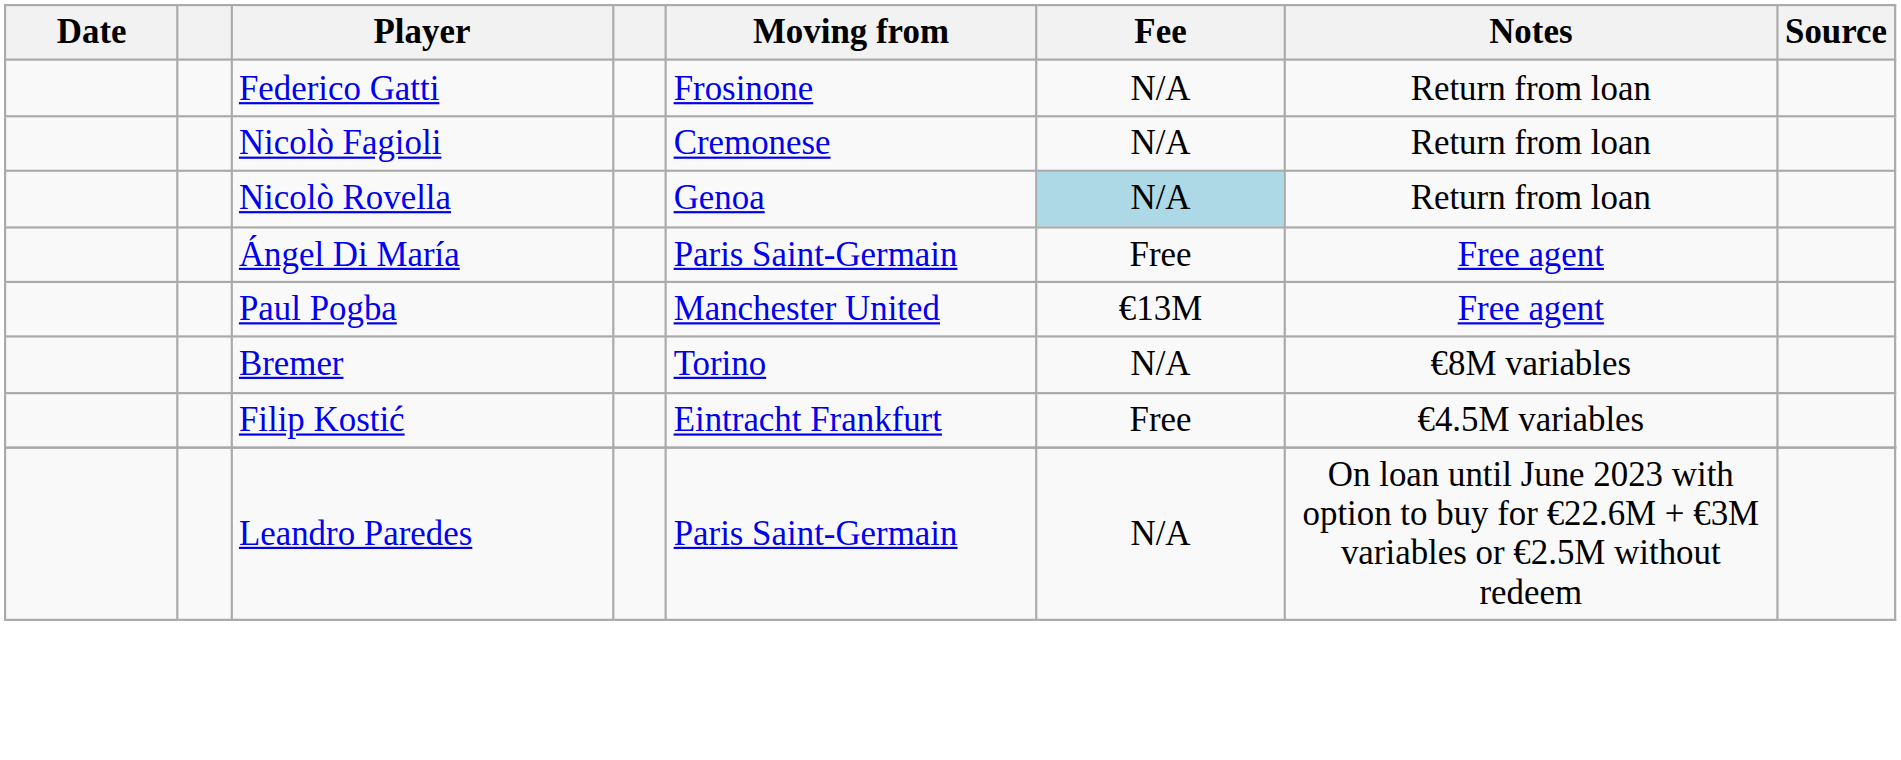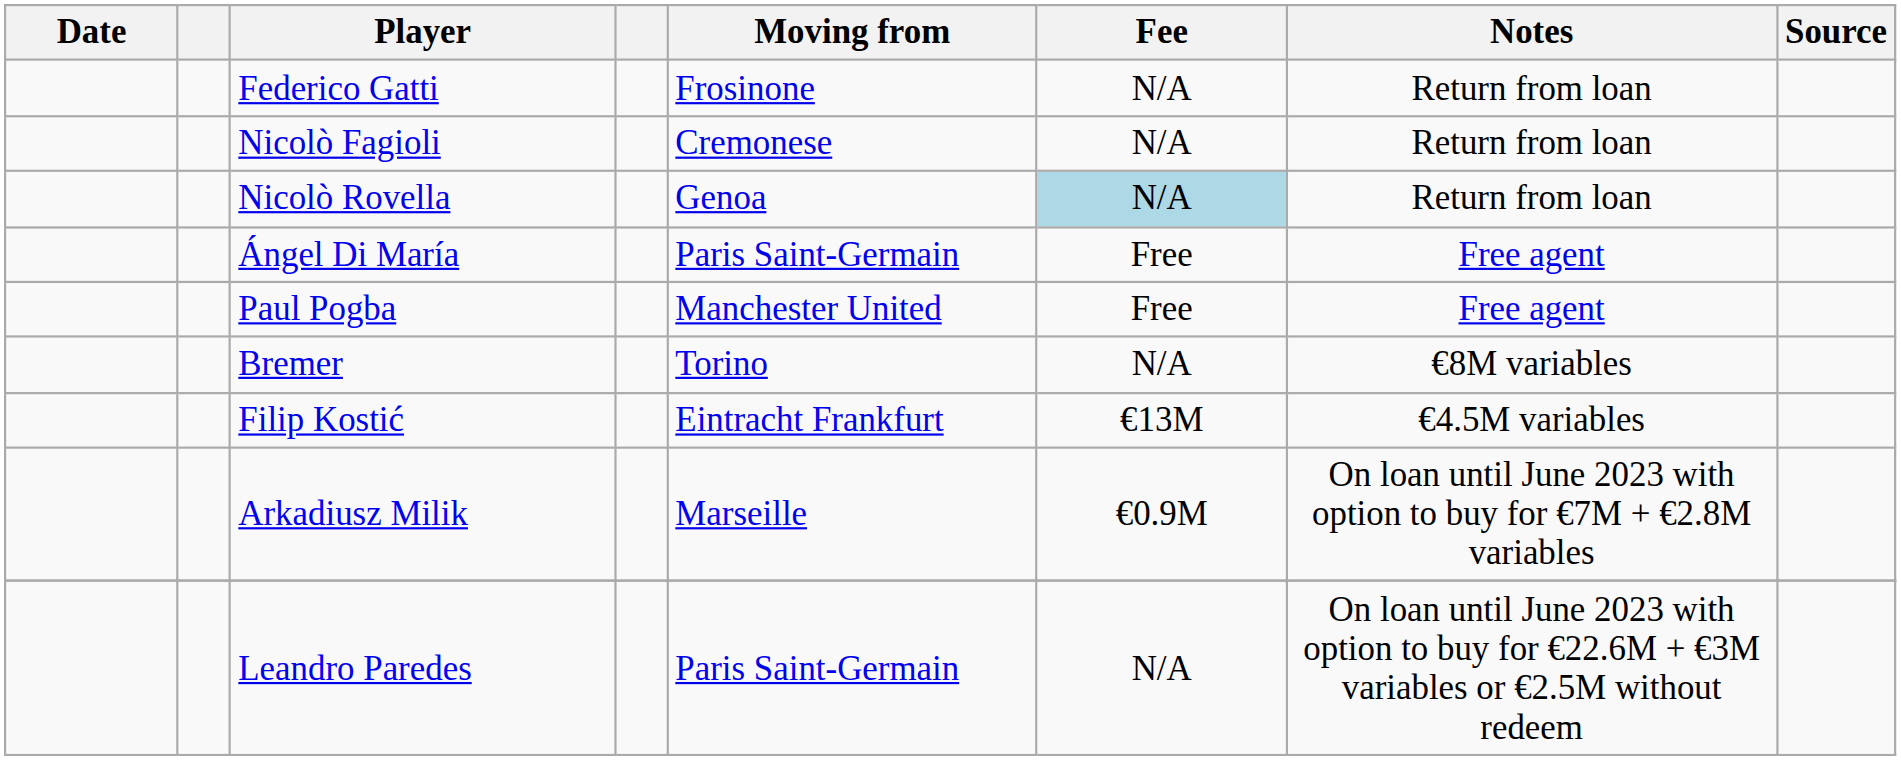 <table class="wikitable sortable">
 <tr>
 <th style="width:80px;">Date</th>
 <th style="width:20px;"></th>
 <th style="width:190px;">Player</th>
 <th style="width:20px;"></th>
 <th style="width:180px;">Moving from</th>
 <th style="width:120px;" class="unsortable">Fee</th>
 <th style="width:250px;" class="unsortable">Notes</th>
 <th style="width:20px;">Source</th>
 </tr>
 <tr>
 <td></td>
 <td align="center"></td>
 <td> <a href='#'>Federico Gatti</a></td>
 <td align="center"></td>
 <td> <a href='#'>Frosinone</a></td>
 <td align="center">N/A</td>
 <td align="center">Return from loan</td>
 <td></td>
 </tr>
 <tr>
 <td></td>
 <td align="center"></td>
 <td> <a href='#'>Nicolò Fagioli</a></td>
 <td align="center"></td>
 <td> <a href='#'>Cremonese</a></td>
 <td align="center">N/A</td>
 <td align="center">Return from loan</td>
 <td></td>
 </tr>
 <tr>
 <td></td>
 <td align="center"></td>
 <td> <a href='#'>Nicolò Rovella</a></td>
 <td align="center"></td>
 <td> <a href='#'>Genoa</a></td>
 <td align="center" style="background: lightblue;">N/A</td>
 <td align="center">Return from loan</td>
 <td></td>
 </tr>
 <tr>
 <td></td>
 <td align="center"></td>
 <td> <a href='#'>Ángel Di María</a></td>
 <td align="center"></td>
 <td> <a href='#'>Paris Saint-Germain</a></td>
 <td align="center">Free</td>
 <td align="center"><a href='#'>Free agent</a></td>
 <td></td>
 </tr>
 <tr>
 <td></td>
 <td align="center"></td>
 <td> <a href='#'>Paul Pogba</a></td>
 <td align="center"></td>
 <td> <a href='#'>Manchester United</a></td>
-<td align="center">€13M</td>
+<td align="center">Free</td>
 <td align="center"><a href='#'>Free agent</a></td>
 <td></td>
 </tr>
 <tr>
 <td></td>
 <td align="center"></td>
 <td> <a href='#'>Bremer</a></td>
 <td align="center"></td>
 <td> <a href='#'>Torino</a></td>
 <td align="center">N/A</td>
 <td align="center">€8M variables</td>
 <td></td>
 </tr>
 <tr>
 <td></td>
 <td align="center"></td>
 <td> <a href='#'>Filip Kostić</a></td>
 <td align="center"></td>
 <td> <a href='#'>Eintracht Frankfurt</a></td>
-<td align="center">Free</td>
+<td align="center">€13M</td>
 <td align="center">€4.5M variables</td>
+<td></td>
+</tr>
+<tr>
+<td></td>
+<td align="center"></td>
+<td> <a href='#'>Arkadiusz Milik</a></td>
+<td align="center"></td>
+<td> <a href='#'>Marseille</a></td>
+<td align="center">€0.9M</td>
+<td align="center">On loan until June 2023 with option to buy for €7M + €2.8M variables</td>
 <td></td>
 </tr>
 <tr>
 </tr>
 <tr>
 <td></td>
 <td align="center"></td>
 <td> <a href='#'>Leandro Paredes</a></td>
 <td align="center"></td>
 <td> <a href='#'>Paris Saint-Germain</a></td>
 <td align="center">N/A</td>
 <td align="center">On loan until June 2023 with option to buy for €22.6M + €3M variables or €2.5M without redeem</td>
 <td></td>
 </tr>
 </table>
